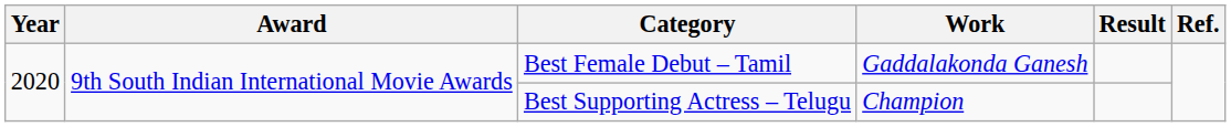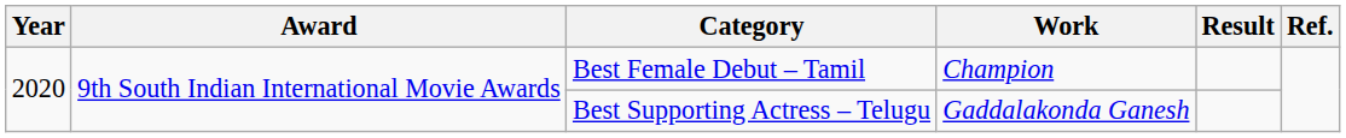 <table class="wikitable">
 <tr>
 <th>Year</th>
 <th>Award</th>
 <th>Category</th>
 <th>Work</th>
 <th>Result</th>
 <th>Ref.</th>
 </tr>
 <tr>
 <td rowspan="2">2020</td>
 <td rowspan="2"><a href='#'>9th South Indian International Movie Awards</a></td>
 <td><a href='#'>Best Female Debut – Tamil</a></td>
-<td><em><a href='#'>Gaddalakonda Ganesh</a></em></td>
+<td><em><a href='#'>Champion</a></em></td>
 <td></td>
 <td rowspan="2"></td>
 </tr>
 <tr>
 <td><a href='#'>Best Supporting Actress – Telugu</a></td>
-<td><em><a href='#'>Champion</a></em></td>
+<td><em><a href='#'>Gaddalakonda Ganesh</a></em></td>
 <td></td>
 </tr>
 </table>
